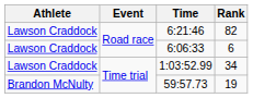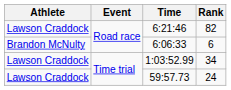 <table class=wikitable style=font-size:90%;text-align:center>
 <tr>
 <th>Athlete</th>
 <th>Event</th>
 <th>Time</th>
 <th>Rank</th>
 </tr>
 <tr>
 <td align=left><a href='#'>Lawson Craddock</a></td>
 <td rowspan=2><a href='#'>Road race</a></td>
 <td>6:21:46</td>
 <td>82</td>
 </tr>
 <tr>
-<td align=left><a href='#'>Lawson Craddock</a></td>
+<td align=left><a href='#'>Brandon McNulty</a></td>
 <td>6:06:33</td>
 <td>6</td>
 </tr>
 <tr>
 <td align=left><a href='#'>Lawson Craddock</a></td>
 <td align=left rowspan=2><a href='#'>Time trial</a></td>
 <td>1:03:52.99</td>
 <td>34</td>
 </tr>
 <tr>
-<td align=left><a href='#'>Brandon McNulty</a></td>
+<td align=left><a href='#'>Lawson Craddock</a></td>
 <td>59:57.73</td>
-<td>19</td>
+<td>24</td>
 </tr>
 </table>
